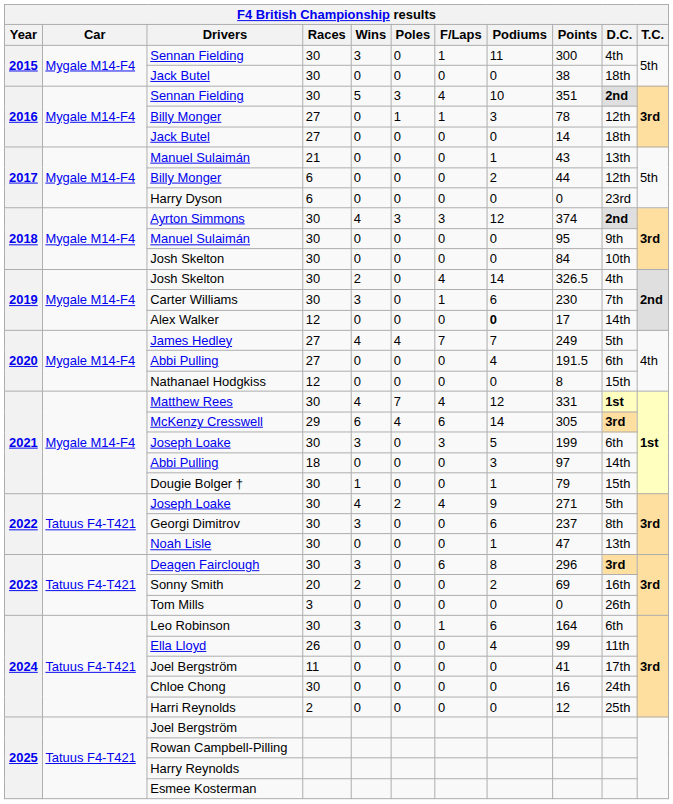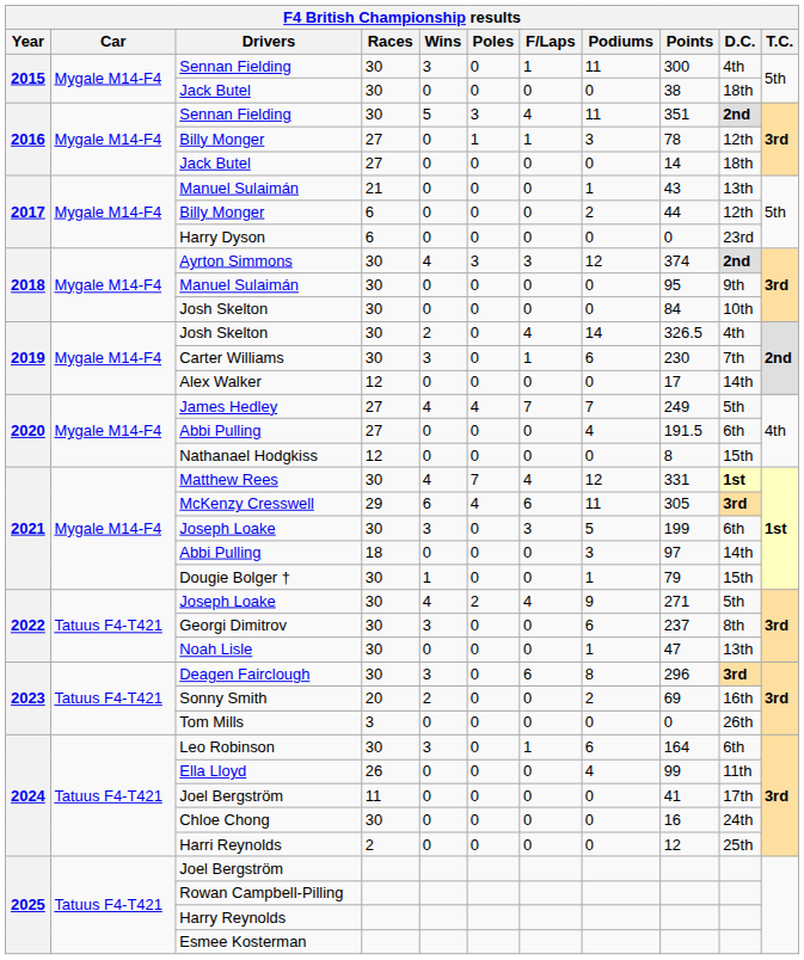 <table class="wikitable" style="font-size:85%; width:700px">
 <tr>
 <th colspan="11"><a href='#'>F4 British Championship</a> results</th>
 </tr>
 <tr valign="top">
 <th>Year</th>
 <th>Car</th>
 <th>Drivers</th>
 <th>Races</th>
 <th>Wins</th>
 <th>Poles</th>
 <th>F/Laps</th>
 <th>Podiums</th>
 <th>Points</th>
 <th>D.C.</th>
 <th>T.C.</th>
 </tr>
 <tr>
 <th rowspan=2><a href='#'>2015</a></th>
 <td rowspan=2><a href='#'>Mygale M14-F4</a></td>
 <td> <a href='#'>Sennan Fielding</a></td>
 <td>30</td>
 <td>3</td>
 <td>0</td>
 <td>1</td>
 <td>11</td>
 <td>300</td>
 <td>4th</td>
 <td rowspan=2>5th</td>
 </tr>
 <tr>
 <td> <a href='#'>Jack Butel</a></td>
 <td>30</td>
 <td>0</td>
 <td>0</td>
 <td>0</td>
 <td>0</td>
 <td>38</td>
 <td>18th</td>
 </tr>
 <tr>
 <th rowspan=3><a href='#'>2016</a></th>
 <td rowspan=3><a href='#'>Mygale M14-F4</a></td>
 <td> <a href='#'>Sennan Fielding</a></td>
 <td>30</td>
 <td>5</td>
 <td>3</td>
 <td>4</td>
-<td>10</td>
+<td>11</td>
 <td>351</td>
 <td style="background:#dfdfdf;"><strong>2nd</strong></td>
 <td rowspan=3 style="background:#FFDF9F;"><strong>3rd</strong></td>
 </tr>
 <tr>
 <td> <a href='#'>Billy Monger</a></td>
 <td>27</td>
 <td>0</td>
 <td>1</td>
 <td>1</td>
 <td>3</td>
 <td>78</td>
 <td>12th</td>
 </tr>
 <tr>
 <td> <a href='#'>Jack Butel</a></td>
 <td>27</td>
 <td>0</td>
 <td>0</td>
 <td>0</td>
 <td>0</td>
 <td>14</td>
 <td>18th</td>
 </tr>
 <tr>
 <th rowspan="3"><a href='#'>2017</a></th>
 <td rowspan="3"><a href='#'>Mygale M14-F4</a></td>
 <td> <a href='#'>Manuel Sulaimán</a></td>
 <td>21</td>
 <td>0</td>
 <td>0</td>
 <td>0</td>
 <td>1</td>
 <td>43</td>
 <td>13th</td>
 <td rowspan="3">5th</td>
 </tr>
 <tr>
 <td> <a href='#'>Billy Monger</a></td>
 <td>6</td>
 <td>0</td>
 <td>0</td>
 <td>0</td>
 <td>2</td>
 <td>44</td>
 <td>12th</td>
 </tr>
 <tr>
 <td> Harry Dyson</td>
 <td>6</td>
 <td>0</td>
 <td>0</td>
 <td>0</td>
 <td>0</td>
 <td>0</td>
 <td>23rd</td>
 </tr>
 <tr>
 <th rowspan=3><a href='#'>2018</a></th>
 <td rowspan=3><a href='#'>Mygale M14-F4</a></td>
 <td> <a href='#'>Ayrton Simmons</a></td>
 <td>30</td>
 <td>4</td>
 <td>3</td>
 <td>3</td>
 <td>12</td>
 <td>374</td>
 <td style="background:#dfdfdf;"><strong>2nd</strong></td>
 <td rowspan=3 style="background:#FFDF9F;"><strong>3rd</strong></td>
 </tr>
 <tr>
 <td> <a href='#'>Manuel Sulaimán</a></td>
 <td>30</td>
 <td>0</td>
 <td>0</td>
 <td>0</td>
 <td>0</td>
 <td>95</td>
 <td>9th</td>
 </tr>
 <tr>
 <td> Josh Skelton</td>
 <td>30</td>
 <td>0</td>
 <td>0</td>
 <td>0</td>
 <td>0</td>
 <td>84</td>
 <td>10th</td>
 </tr>
 <tr>
 <th rowspan="3"><a href='#'>2019</a></th>
 <td rowspan="3"><a href='#'>Mygale M14-F4</a></td>
 <td> Josh Skelton</td>
 <td>30</td>
 <td>2</td>
 <td>0</td>
 <td>4</td>
 <td>14</td>
 <td>326.5</td>
 <td>4th</td>
 <td rowspan="3" style="background:#dfdfdf;"><strong>2nd </strong></td>
 </tr>
 <tr>
 <td> Carter Williams</td>
 <td>30</td>
 <td>3</td>
 <td>0</td>
 <td>1</td>
 <td>6</td>
 <td>230</td>
 <td>7th</td>
 </tr>
 <tr>
 <td> Alex Walker</td>
 <td>12</td>
 <td>0</td>
 <td>0</td>
 <td>0</td>
-<td><strong>0</strong></td>
+<td>0</td>
 <td>17</td>
 <td>14th</td>
 </tr>
 <tr>
 <th rowspan="3"><a href='#'>2020</a></th>
 <td rowspan="3"><a href='#'>Mygale M14-F4</a></td>
 <td> <a href='#'>James Hedley</a></td>
 <td>27</td>
 <td>4</td>
 <td>4</td>
 <td>7</td>
 <td>7</td>
 <td>249</td>
 <td>5th</td>
 <td rowspan="3">4th</td>
 </tr>
 <tr>
 <td> <a href='#'>Abbi Pulling</a></td>
 <td>27</td>
 <td>0</td>
 <td>0</td>
 <td>0</td>
 <td>4</td>
 <td>191.5</td>
 <td>6th</td>
 </tr>
 <tr>
 <td> Nathanael Hodgkiss</td>
 <td>12</td>
 <td>0</td>
 <td>0</td>
 <td>0</td>
 <td>0</td>
 <td>8</td>
 <td>15th</td>
 </tr>
 <tr>
 <th rowspan="5"><a href='#'>2021</a></th>
 <td rowspan="5"><a href='#'>Mygale M14-F4</a></td>
 <td> <a href='#'>Matthew Rees</a></td>
 <td>30</td>
 <td>4</td>
 <td>7</td>
 <td>4</td>
 <td>12</td>
 <td>331</td>
 <td style="background:#FFFFBF;"><strong>1st</strong></td>
 <td rowspan="5" style="background:#FFFFBF;"><strong>1st</strong></td>
 </tr>
 <tr>
 <td> <a href='#'>McKenzy Cresswell</a></td>
 <td>29</td>
 <td>6</td>
 <td>4</td>
 <td>6</td>
-<td>14</td>
+<td>11</td>
 <td>305</td>
 <td style="background:#FFDF9F;"><strong>3rd</strong></td>
 </tr>
 <tr>
 <td> <a href='#'>Joseph Loake</a></td>
 <td>30</td>
 <td>3</td>
 <td>0</td>
 <td>3</td>
 <td>5</td>
 <td>199</td>
 <td>6th</td>
 </tr>
 <tr>
 <td> <a href='#'>Abbi Pulling</a></td>
 <td>18</td>
 <td>0</td>
 <td>0</td>
 <td>0</td>
 <td>3</td>
 <td>97</td>
 <td>14th</td>
 </tr>
 <tr>
 <td> Dougie Bolger †</td>
 <td>30</td>
 <td>1</td>
 <td>0</td>
 <td>0</td>
 <td>1</td>
 <td>79</td>
 <td>15th</td>
 </tr>
 <tr>
 <th rowspan="3"><a href='#'>2022</a></th>
 <td rowspan="3"><a href='#'>Tatuus F4-T421</a></td>
 <td> <a href='#'>Joseph Loake</a></td>
 <td>30</td>
 <td>4</td>
 <td>2</td>
 <td>4</td>
 <td>9</td>
 <td>271</td>
 <td>5th</td>
 <td rowspan="3"  style="background:#FFDF9F;"><strong>3rd</strong></td>
 </tr>
 <tr>
 <td> Georgi Dimitrov</td>
 <td>30</td>
 <td>3</td>
 <td>0</td>
 <td>0</td>
 <td>6</td>
 <td>237</td>
 <td>8th</td>
 </tr>
 <tr>
 <td> <a href='#'>Noah Lisle</a></td>
 <td>30</td>
 <td>0</td>
 <td>0</td>
 <td>0</td>
 <td>1</td>
 <td>47</td>
 <td>13th</td>
 </tr>
 <tr>
 <th rowspan="3"><a href='#'>2023</a></th>
 <td rowspan="3"><a href='#'>Tatuus F4-T421</a></td>
 <td> <a href='#'>Deagen Fairclough</a></td>
 <td>30</td>
 <td>3</td>
 <td>0</td>
 <td>6</td>
 <td>8</td>
 <td>296</td>
 <td style="background:#FFDF9F;"><strong>3rd</strong></td>
 <td rowspan="3" style="background:#FFDF9F;"><strong>3rd</strong></td>
 </tr>
 <tr>
 <td> Sonny Smith</td>
 <td>20</td>
 <td>2</td>
 <td>0</td>
 <td>0</td>
 <td>2</td>
 <td>69</td>
 <td>16th</td>
 </tr>
 <tr>
 <td> Tom Mills</td>
 <td>3</td>
 <td>0</td>
 <td>0</td>
 <td>0</td>
 <td>0</td>
 <td>0</td>
 <td>26th</td>
 </tr>
 <tr>
 <th rowspan="5"><a href='#'>2024</a></th>
 <td rowspan="5"><a href='#'>Tatuus F4-T421</a></td>
 <td> Leo Robinson</td>
 <td>30</td>
 <td>3</td>
 <td>0</td>
 <td>1</td>
 <td>6</td>
 <td>164</td>
 <td>6th</td>
 <td rowspan="5" style="background:#FFDF9F;"><strong>3rd</strong></td>
 </tr>
 <tr>
 <td> <a href='#'>Ella Lloyd</a></td>
 <td>26</td>
 <td>0</td>
 <td>0</td>
 <td>0</td>
 <td>4</td>
 <td>99</td>
 <td>11th</td>
 </tr>
 <tr>
 <td> Joel Bergström</td>
 <td>11</td>
 <td>0</td>
 <td>0</td>
 <td>0</td>
 <td>0</td>
 <td>41</td>
 <td>17th</td>
 </tr>
 <tr>
 <td> Chloe Chong</td>
 <td>30</td>
 <td>0</td>
 <td>0</td>
 <td>0</td>
 <td>0</td>
 <td>16</td>
 <td>24th</td>
 </tr>
 <tr>
 <td> Harri Reynolds</td>
 <td>2</td>
 <td>0</td>
 <td>0</td>
 <td>0</td>
 <td>0</td>
 <td>12</td>
 <td>25th</td>
 </tr>
 <tr>
 <th rowspan="4"><a href='#'>2025</a></th>
 <td rowspan="4"><a href='#'>Tatuus F4-T421</a></td>
 <td> Joel Bergström</td>
 <td></td>
 <td></td>
 <td></td>
 <td></td>
 <td></td>
 <td></td>
 <td></td>
 <td rowspan="4"></td>
 </tr>
 <tr>
 <td> Rowan Campbell-Pilling</td>
 <td></td>
 <td></td>
 <td></td>
 <td></td>
 <td></td>
 <td></td>
 <td></td>
 </tr>
 <tr>
 <td> Harry Reynolds</td>
 <td></td>
 <td></td>
 <td></td>
 <td></td>
 <td></td>
 <td></td>
 <td></td>
 </tr>
 <tr>
 <td> Esmee Kosterman</td>
 <td></td>
 <td></td>
 <td></td>
 <td></td>
 <td></td>
 <td></td>
 <td></td>
 </tr>
 </table>
